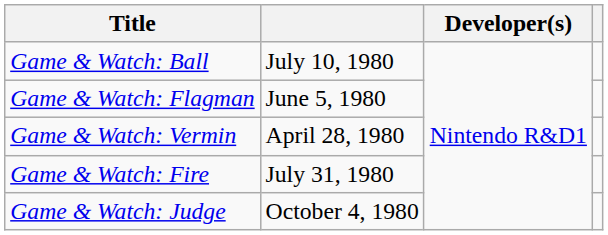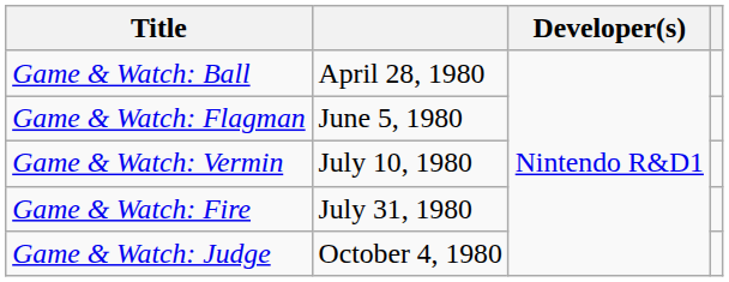 <table class="wikitable plainrowheaders sortable">
 <tr>
 <th scope="col">Title</th>
 <th scope="col" data-sort-type="date"></th>
 <th scope="col">Developer(s)</th>
 <th scope="col" class="unsortable"></th>
 </tr>
 <tr>
 <td><em><a href='#'>Game & Watch: Ball</a></em></td>
-<td>July 10, 1980</td>
+<td>April 28, 1980</td>
 <td rowspan= "5"><a href='#'>Nintendo R&D1</a></td>
 <td></td>
 </tr>
 <tr>
 <td><em><a href='#'>Game & Watch: Flagman</a></em></td>
 <td>June 5, 1980</td>
 <td></td>
 </tr>
 <tr>
 <td><em><a href='#'>Game & Watch: Vermin</a></em></td>
-<td>April 28, 1980</td>
+<td>July 10, 1980</td>
 <td></td>
 </tr>
 <tr>
 <td><em><a href='#'>Game & Watch: Fire</a></em></td>
 <td>July 31, 1980</td>
 <td></td>
 </tr>
 <tr>
 <td><em><a href='#'>Game & Watch: Judge</a></em></td>
 <td>October 4, 1980</td>
 <td></td>
 </tr>
 </table>
